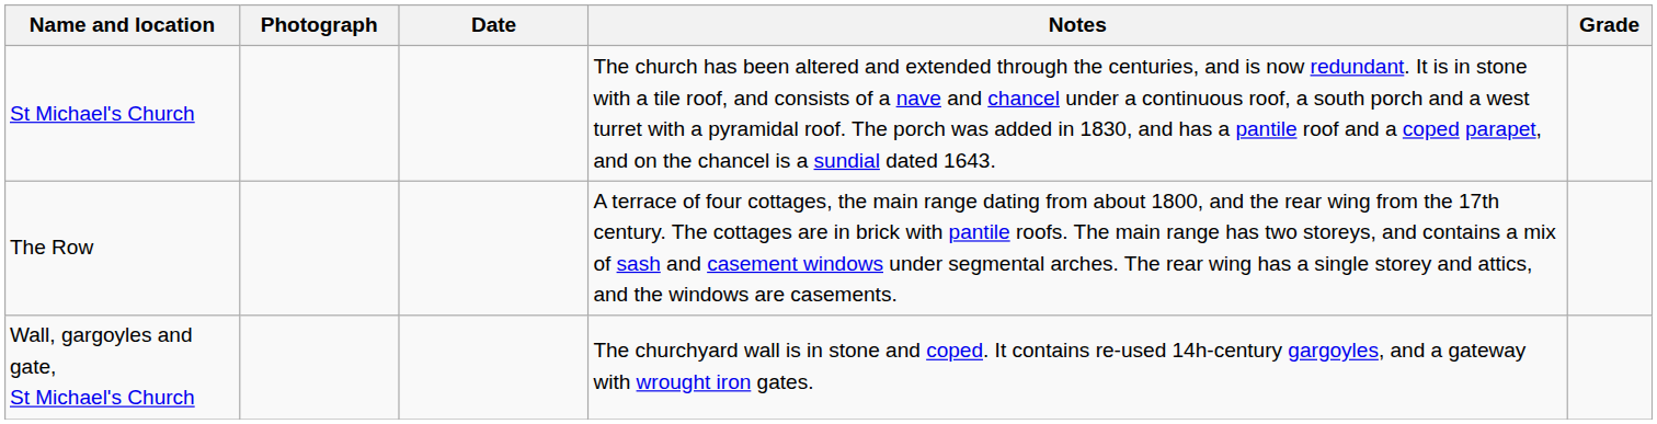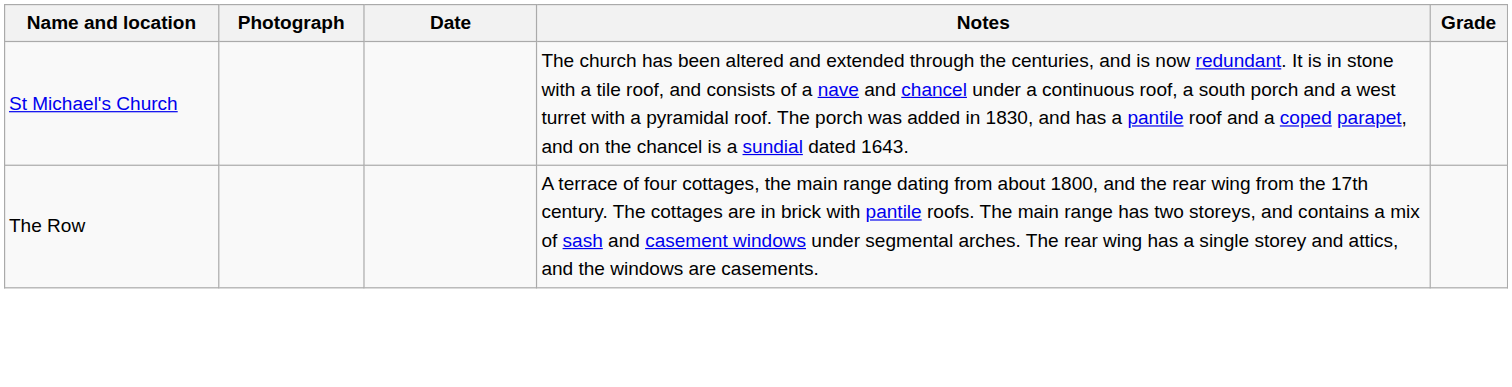 <table class="wikitable sortable plainrowheaders" style="width:100%; border:0px; text-align:left; line-height:150%">
 <tr>
 <th scope="col"  style="width:150px">Name and location</th>
 <th scope="col"  style="width:100px" class="unsortable">Photograph</th>
 <th scope="col"  style="width:120px">Date</th>
 <th scope="col"  style="width:650px" class="unsortable">Notes</th>
 <th scope="col"  style="width:50px">Grade</th>
 </tr>
 <tr>
 <td><a href='#'>St Michael's Church</a><br><small></small></td>
 <td></td>
 <td align="center"></td>
 <td>The church has been altered and extended through the centuries, and is now <a href='#'>redundant</a>.  It is in stone with a tile roof, and consists of a <a href='#'>nave</a> and <a href='#'>chancel</a> under a continuous roof, a south porch and a west turret with a pyramidal roof.  The porch was added in 1830, and has a <a href='#'>pantile</a> roof and a <a href='#'>coped</a> <a href='#'>parapet</a>, and on the chancel is a <a href='#'>sundial</a> dated 1643.</td>
 <td align="center" ></td>
 </tr>
 <tr>
 <td>The Row<br><small></small></td>
 <td></td>
 <td align="center"></td>
 <td>A terrace of four cottages, the main range dating from about 1800, and the rear wing from the 17th century.  The cottages are in brick with <a href='#'>pantile</a> roofs.  The main range has two storeys, and contains a mix of <a href='#'>sash</a> and <a href='#'>casement windows</a> under segmental arches.  The rear wing has a single storey and attics, and the windows are casements.</td>
 <td align="center" ></td>
 </tr>
 <tr>
-<td>Wall, gargoyles and gate,<br><a href='#'>St Michael's Church</a><br><small></small></td>
-<td></td>
-<td align="center"></td>
-<td>The churchyard wall is in stone and <a href='#'>coped</a>.  It contains re-used 14h-century <a href='#'>gargoyles</a>, and a gateway with <a href='#'>wrought iron</a> gates.</td>
-<td align="center" ></td>
-</tr>
-<tr>
 </tr>
 </table>
